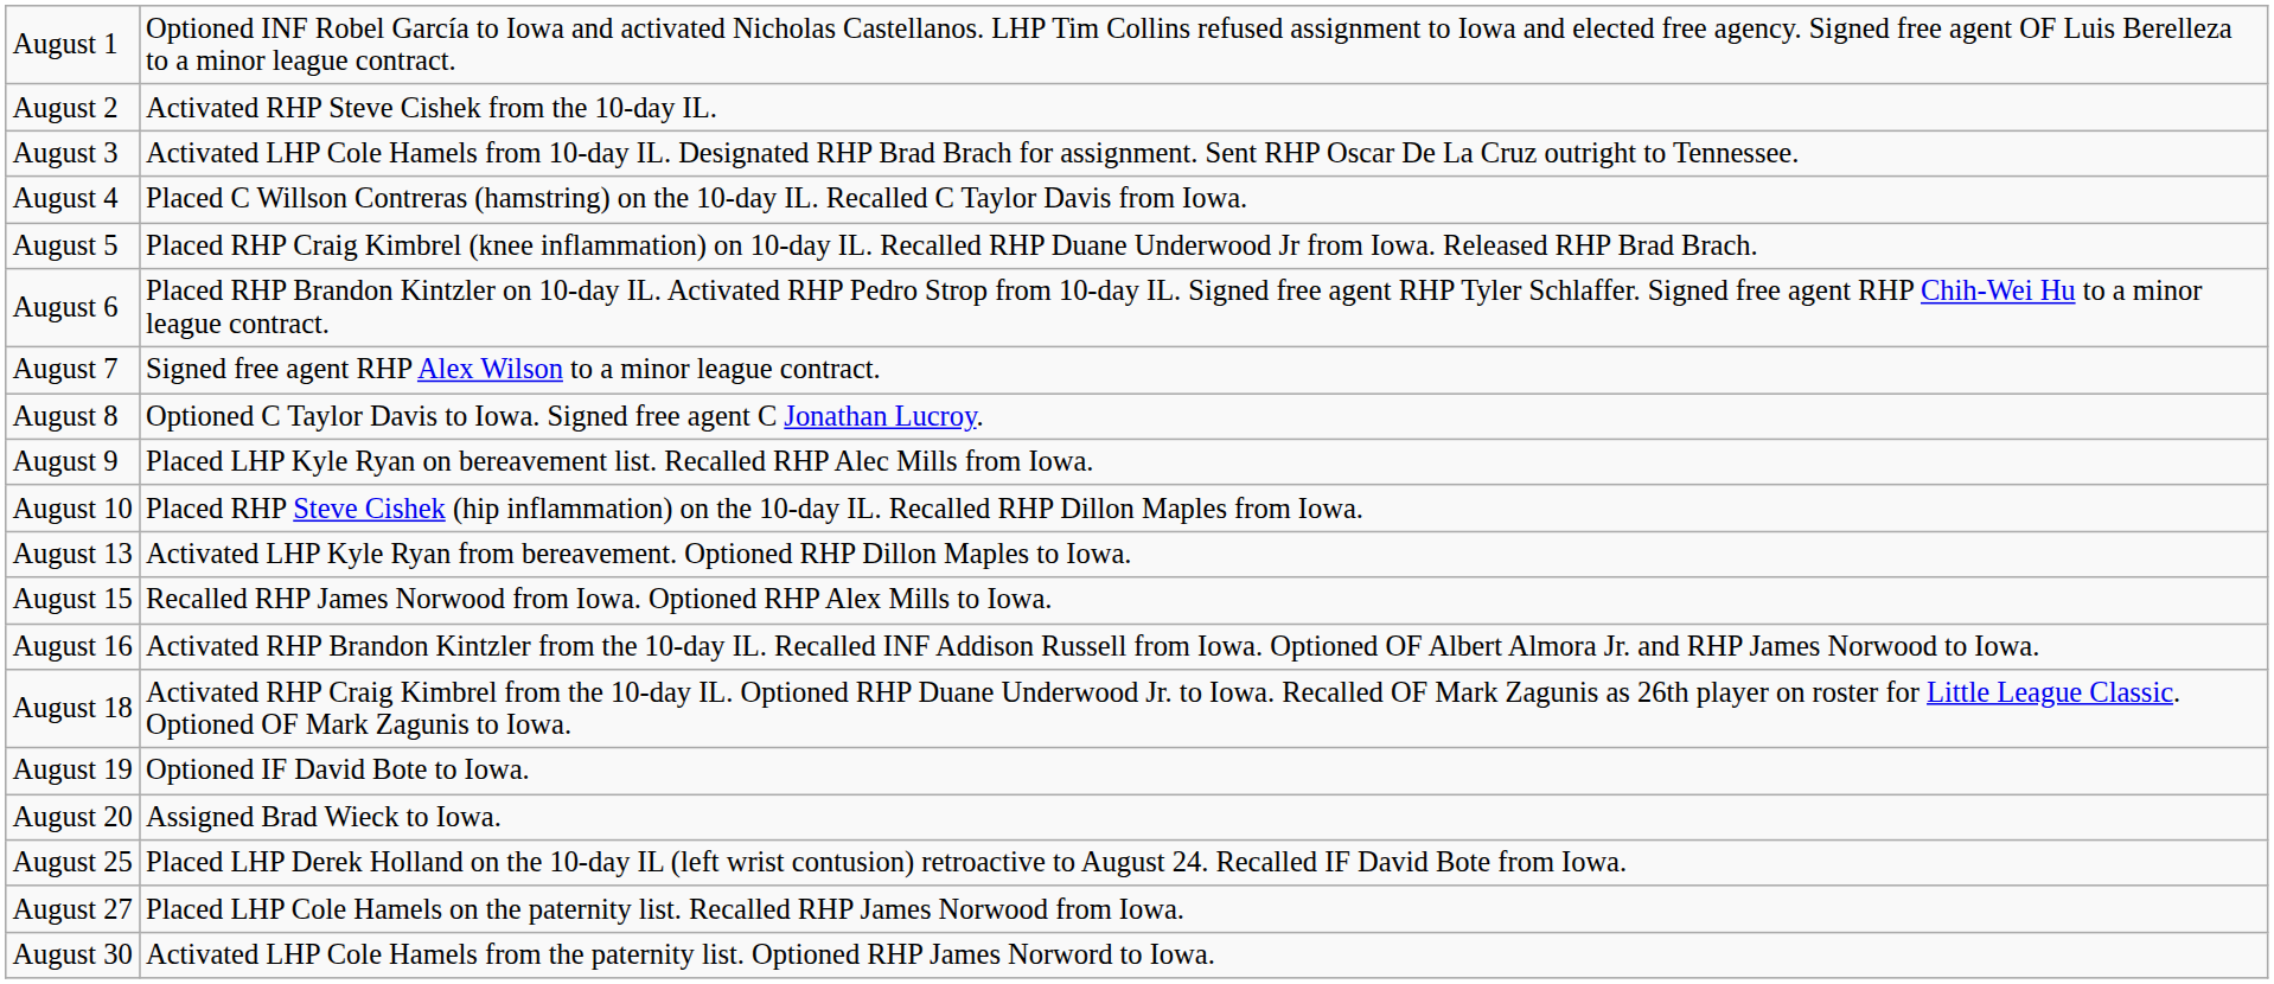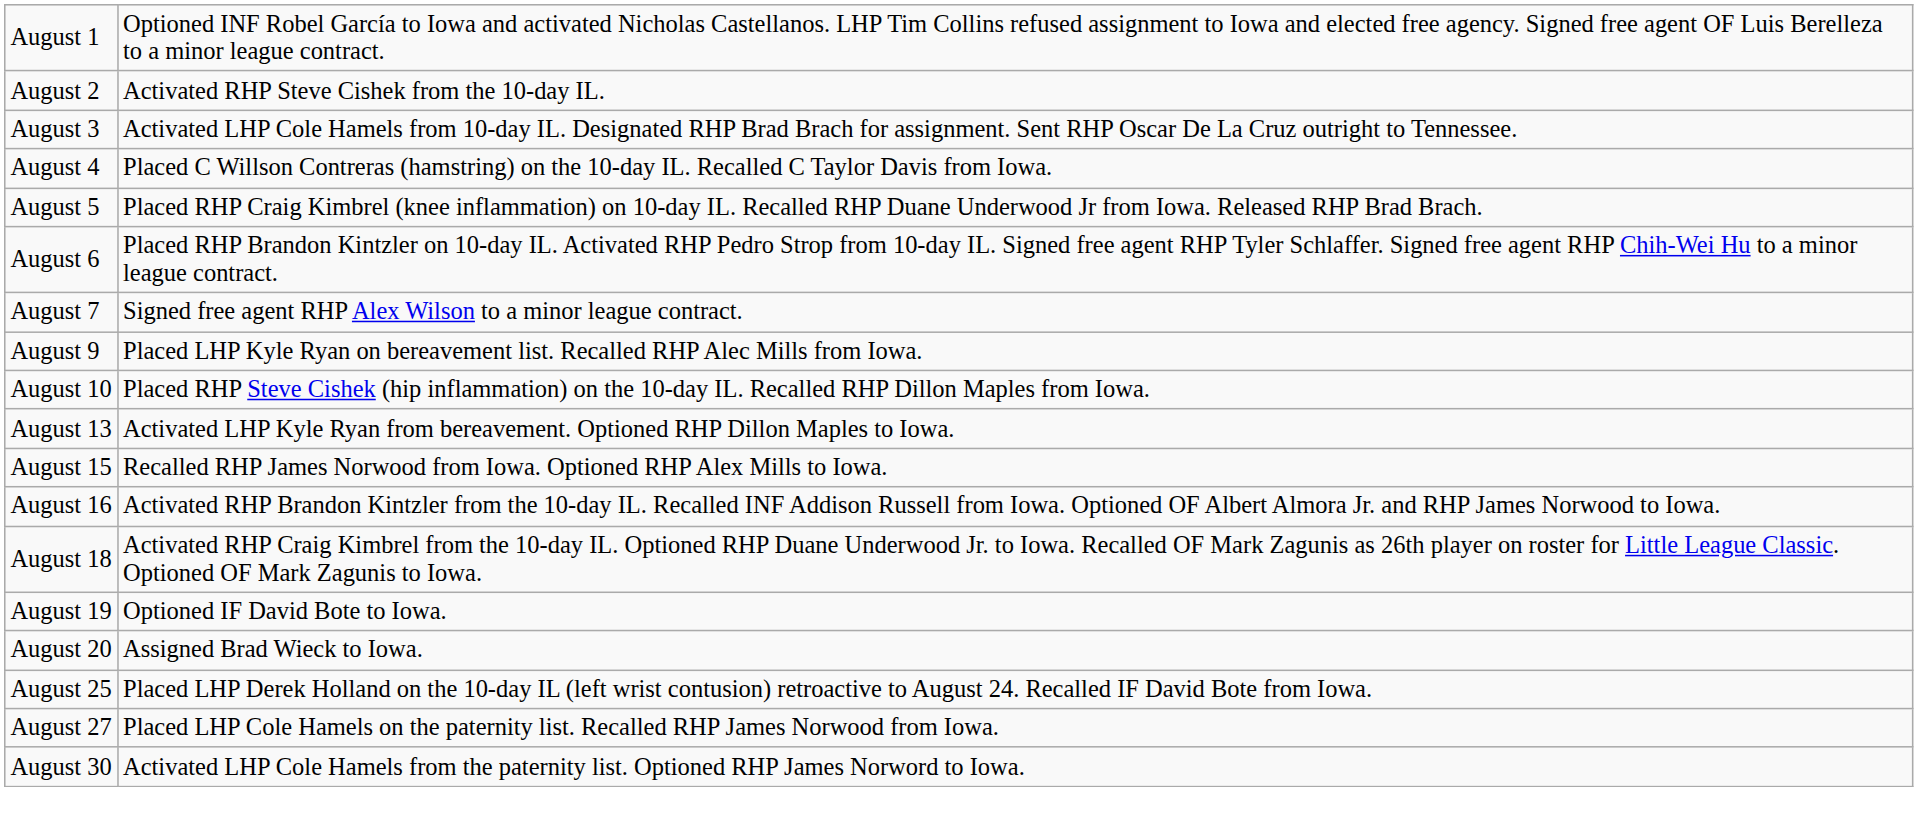 <table class="wikitable">
 <tr>
 <td>August 1</td>
 <td>Optioned INF Robel García to Iowa and activated Nicholas Castellanos. LHP Tim Collins refused assignment to Iowa and elected free agency. Signed free agent OF Luis Berelleza to a minor league contract.</td>
 </tr>
 <tr>
 <td>August 2</td>
 <td>Activated RHP Steve Cishek from the 10-day IL.</td>
 </tr>
 <tr>
 <td>August 3</td>
 <td>Activated LHP Cole Hamels from 10-day IL. Designated RHP Brad Brach for assignment. Sent RHP Oscar De La Cruz outright to Tennessee.</td>
 </tr>
 <tr>
 <td>August 4</td>
 <td>Placed C Willson Contreras (hamstring) on the 10-day IL. Recalled C Taylor Davis from Iowa.</td>
 </tr>
 <tr>
 <td>August 5</td>
 <td>Placed RHP Craig Kimbrel (knee inflammation) on 10-day IL. Recalled RHP Duane Underwood Jr from Iowa. Released RHP Brad Brach.</td>
 </tr>
 <tr>
 <td>August 6</td>
 <td>Placed RHP Brandon Kintzler on 10-day IL. Activated RHP Pedro Strop from 10-day IL. Signed free agent RHP Tyler Schlaffer. Signed free agent RHP <a href='#'>Chih-Wei Hu</a> to a minor league contract.</td>
 </tr>
 <tr>
 <td>August 7</td>
 <td>Signed free agent RHP <a href='#'>Alex Wilson</a> to a minor league contract.</td>
-</tr>
-<tr>
-<td>August 8</td>
-<td>Optioned C Taylor Davis to Iowa. Signed free agent C <a href='#'>Jonathan Lucroy</a>.</td>
 </tr>
 <tr>
 <td>August 9</td>
 <td>Placed LHP Kyle Ryan on bereavement list. Recalled RHP Alec Mills from Iowa.</td>
 </tr>
 <tr>
 <td>August 10</td>
 <td>Placed RHP <a href='#'>Steve Cishek</a> (hip inflammation) on the 10-day IL. Recalled RHP Dillon Maples from Iowa.</td>
 </tr>
 <tr>
 <td>August 13</td>
 <td>Activated LHP Kyle Ryan from bereavement. Optioned RHP Dillon Maples to Iowa.</td>
 </tr>
 <tr>
 <td>August 15</td>
 <td>Recalled RHP James Norwood from Iowa. Optioned RHP Alex Mills to Iowa.</td>
 </tr>
 <tr>
 <td>August 16</td>
 <td>Activated RHP Brandon Kintzler from the 10-day IL. Recalled INF Addison Russell from Iowa. Optioned OF Albert Almora Jr. and RHP James Norwood to Iowa.</td>
 </tr>
 <tr>
 <td>August 18</td>
 <td>Activated RHP Craig Kimbrel from the 10-day IL. Optioned RHP Duane Underwood Jr. to Iowa. Recalled OF Mark Zagunis as 26th player on roster for <a href='#'>Little League Classic</a>. Optioned OF Mark Zagunis to Iowa.</td>
 </tr>
 <tr>
 <td>August 19</td>
 <td>Optioned IF David Bote to Iowa.</td>
 </tr>
 <tr>
 <td>August 20</td>
 <td>Assigned Brad Wieck to Iowa.</td>
 </tr>
 <tr>
 <td>August 25</td>
 <td>Placed LHP Derek Holland on the 10-day IL (left wrist contusion) retroactive to August 24. Recalled IF David Bote from Iowa.</td>
 </tr>
 <tr>
 <td>August 27</td>
 <td>Placed LHP Cole Hamels on the paternity list. Recalled RHP James Norwood from Iowa.</td>
 </tr>
 <tr>
 <td>August 30</td>
 <td>Activated LHP Cole Hamels from the paternity list. Optioned RHP James Norword to Iowa.</td>
 </tr>
 </table>
